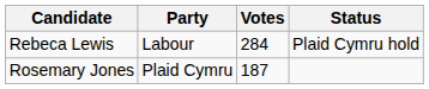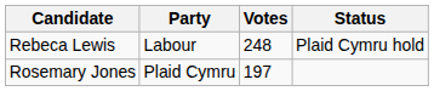 <table class="wikitable sortable">
 <tr>
 <th>Candidate</th>
 <th>Party</th>
 <th>Votes</th>
 <th>Status</th>
 </tr>
 <tr>
 <td>Rebeca Lewis</td>
 <td>Labour</td>
-<td>284</td>
+<td>248</td>
 <td>Plaid Cymru hold</td>
 </tr>
 <tr>
 <td>Rosemary Jones</td>
 <td>Plaid Cymru</td>
-<td>187</td>
+<td>197</td>
 <td></td>
 </tr>
 </table>
